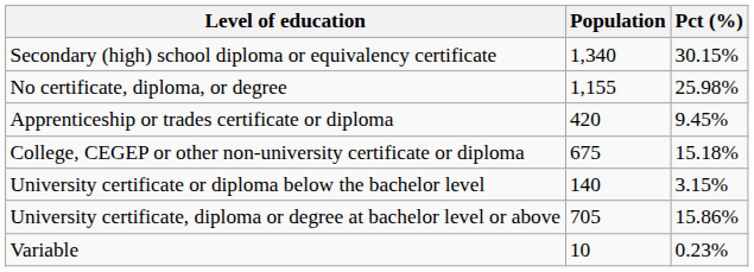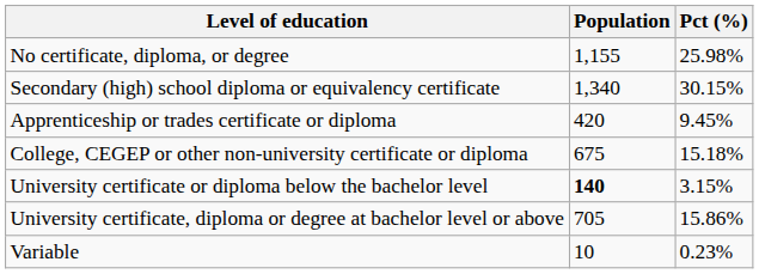 <table class="wikitable">
 <tr>
 <th>Level of education</th>
 <th>Population</th>
 <th>Pct (%)</th>
 </tr>
 <tr>
+<td>No certificate, diploma, or degree</td>
+<td>1,155</td>
+<td>25.98%</td>
+</tr>
+<tr>
 <td>Secondary (high) school diploma or equivalency certificate</td>
 <td>1,340</td>
 <td>30.15%</td>
-</tr>
-<tr>
-<td>No certificate, diploma, or degree</td>
-<td>1,155</td>
-<td>25.98%</td>
 </tr>
 <tr>
 <td>Apprenticeship or trades certificate or diploma</td>
 <td>420</td>
 <td>9.45%</td>
 </tr>
 <tr>
 <td>College, CEGEP or other non-university certificate or diploma</td>
 <td>675</td>
 <td>15.18%</td>
 </tr>
 <tr>
 <td>University certificate or diploma below the bachelor level</td>
-<td>140</td>
+<td><strong>140</strong></td>
 <td>3.15%</td>
 </tr>
 <tr>
 <td>University certificate, diploma or degree at bachelor level or above</td>
 <td>705</td>
 <td>15.86%</td>
 </tr>
 <tr>
 <td>Variable</td>
 <td>10</td>
 <td>0.23%</td>
 </tr>
 </table>
